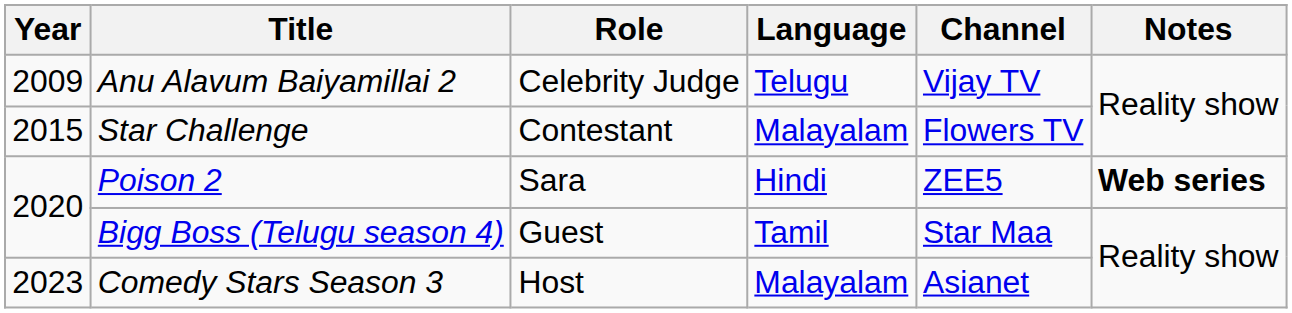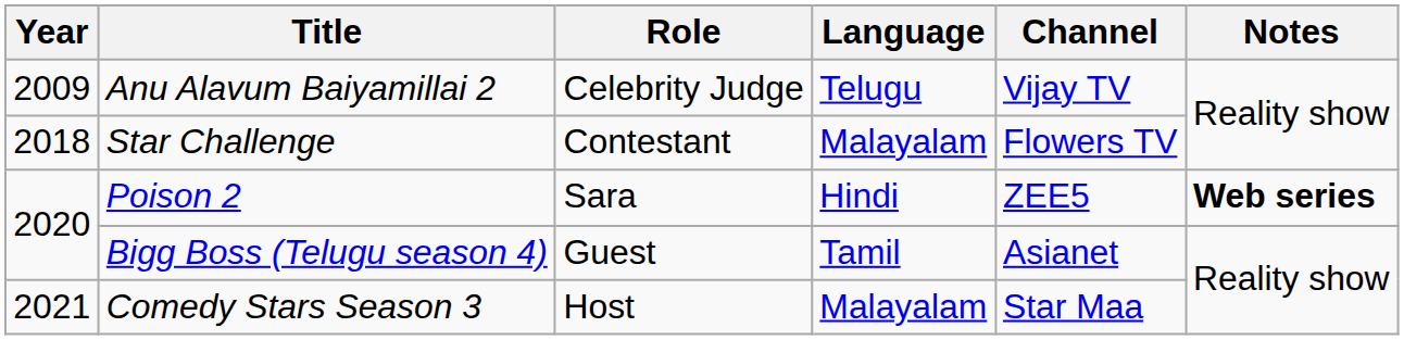 <table class="wikitable sortable">
 <tr>
 <th scope="col">Year</th>
 <th scope="col">Title</th>
 <th scope="col">Role</th>
 <th scope="col">Language</th>
 <th scope="col">Channel</th>
 <th scope="col" class="unsortable">Notes</th>
 </tr>
 <tr>
 <td>2009</td>
 <td><em>Anu Alavum Baiyamillai 2</em></td>
 <td>Celebrity Judge</td>
 <td><a href='#'>Telugu</a></td>
 <td><a href='#'>Vijay TV</a></td>
 <td rowspan=2>Reality show</td>
 </tr>
 <tr>
-<td>2015</td>
+<td>2018</td>
 <td><em>Star Challenge</em></td>
 <td>Contestant</td>
 <td><a href='#'>Malayalam</a></td>
 <td><a href='#'>Flowers TV</a></td>
 </tr>
 <tr>
 <td rowspan=2>2020</td>
 <td><em><a href='#'>Poison 2</a></em></td>
 <td>Sara</td>
 <td><a href='#'>Hindi</a></td>
 <td><a href='#'>ZEE5</a></td>
 <td><strong>Web series</strong></td>
 </tr>
 <tr>
 <td><em><a href='#'>Bigg Boss (Telugu season 4)</a></em></td>
 <td>Guest</td>
 <td><a href='#'>Tamil</a></td>
-<td><a href='#'>Star Maa</a></td>
+<td><a href='#'>Asianet</a></td>
 <td rowspan=2>Reality show</td>
 </tr>
 <tr>
-<td>2023</td>
+<td>2021</td>
 <td><em>Comedy Stars Season 3</em></td>
 <td>Host</td>
 <td><a href='#'>Malayalam</a></td>
-<td><a href='#'>Asianet</a></td>
+<td><a href='#'>Star Maa</a></td>
 </tr>
 </table>
